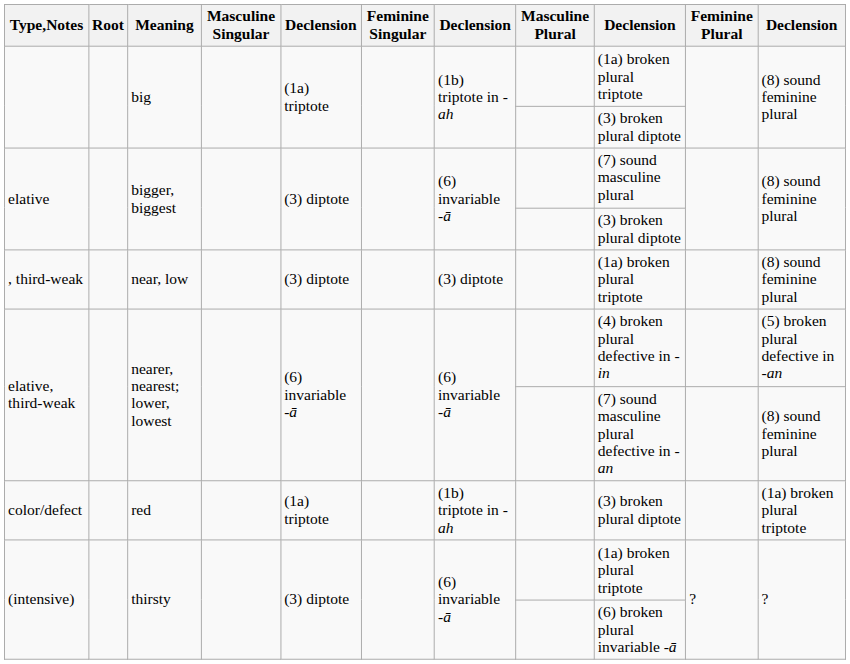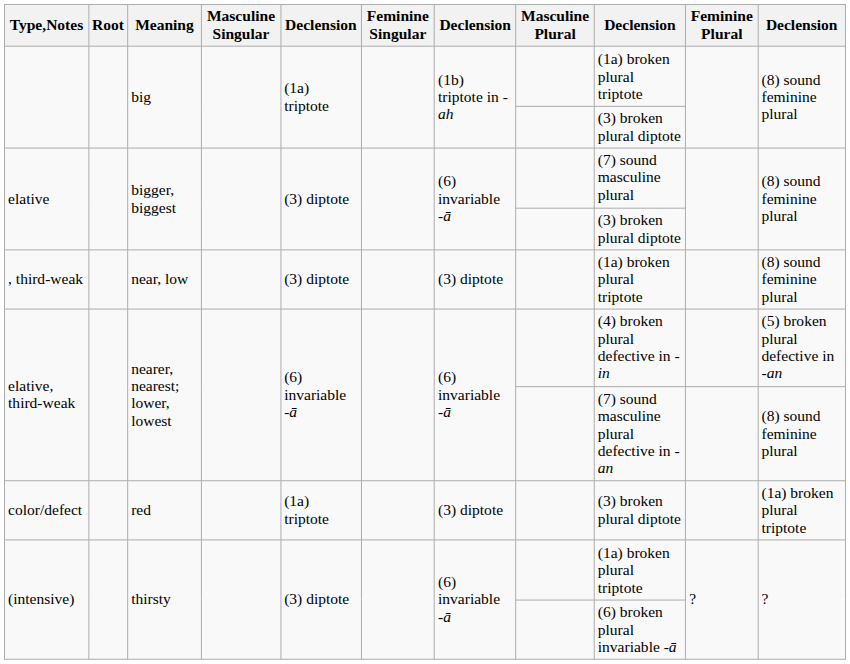 <table class="wikitable">
 <tr>
 <th>Type,Notes</th>
 <th>Root</th>
 <th>Meaning</th>
 <th>Masculine Singular</th>
 <th>Declension</th>
 <th>Feminine Singular</th>
 <th>Declension</th>
 <th>Masculine Plural</th>
 <th>Declension</th>
 <th>Feminine Plural</th>
 <th>Declension</th>
 </tr>
 <tr>
 <td rowspan="2"><em></em></td>
 <td rowspan="2"><em></em></td>
 <td rowspan="2">big</td>
 <td rowspan="2"><em></em></td>
 <td rowspan="2">(1a) triptote</td>
 <td rowspan="2"><em></em></td>
 <td rowspan="2">(1b) triptote in <em>-ah</em></td>
 <td><em></em></td>
 <td>(1a) broken plural triptote</td>
 <td rowspan="2"><em></em></td>
 <td rowspan="2">(8) sound feminine plural</td>
 </tr>
 <tr>
 <td><em></em></td>
 <td>(3) broken plural diptote</td>
 </tr>
 <tr>
 <td rowspan="2">elative</td>
 <td rowspan="2"><em></em></td>
 <td rowspan="2">bigger, biggest</td>
 <td rowspan="2"><em></em></td>
 <td rowspan="2">(3) diptote</td>
 <td rowspan="2"><em></em></td>
 <td rowspan="2">(6) invariable <em>-ā</em></td>
 <td><em></em></td>
 <td>(7) sound masculine plural</td>
 <td rowspan="2"><em></em></td>
 <td rowspan="2">(8) sound feminine plural</td>
 </tr>
 <tr>
 <td><em></em></td>
 <td>(3) broken plural diptote</td>
 </tr>
 <tr>
 <td><em></em>, third-weak</td>
 <td><em></em></td>
 <td>near, low</td>
 <td><em></em></td>
 <td>(3) diptote</td>
 <td><em></em></td>
 <td>(3) diptote</td>
 <td><em></em></td>
 <td>(1a) broken plural triptote</td>
 <td><em></em></td>
 <td>(8) sound feminine plural</td>
 </tr>
 <tr>
 <td rowspan="2">elative, third-weak</td>
 <td rowspan="2"><em></em></td>
 <td rowspan="2">nearer, nearest; lower, lowest</td>
 <td rowspan="2"><em></em></td>
 <td rowspan="2">(6) invariable <em>-ā</em></td>
 <td rowspan="2"><em></em></td>
 <td rowspan="2">(6) invariable <em>-ā</em></td>
 <td><em></em></td>
 <td>(4) broken plural defective in <em>-in</em></td>
 <td><em></em></td>
 <td>(5) broken plural defective in <em>-an</em></td>
 </tr>
 <tr>
 <td><em></em></td>
 <td>(7) sound masculine plural defective in <em>-an</em></td>
 <td><em></em></td>
 <td>(8) sound feminine plural</td>
 </tr>
 <tr>
 <td>color/defect</td>
 <td><em></em></td>
 <td>red</td>
 <td><em></em></td>
 <td>(1a) triptote</td>
 <td><em></em></td>
-<td>(1b) triptote in <em>-ah</em></td>
+<td>(3) diptote</td>
 <td><em></em></td>
 <td>(3) broken plural diptote</td>
 <td><em></em></td>
 <td>(1a) broken plural triptote</td>
 </tr>
 <tr>
 <td rowspan="2"><em></em> (intensive)</td>
 <td rowspan="2"><em></em></td>
 <td rowspan="2">thirsty</td>
 <td rowspan="2"><em></em></td>
 <td rowspan="2">(3) diptote</td>
 <td rowspan="2"><em></em></td>
 <td rowspan="2">(6) invariable <em>-ā</em></td>
 <td><em></em></td>
 <td>(1a) broken plural triptote</td>
 <td rowspan="2">?</td>
 <td rowspan="2">?</td>
 </tr>
 <tr>
 <td><em></em></td>
 <td>(6) broken plural invariable <em>-ā</em></td>
 </tr>
 </table>
